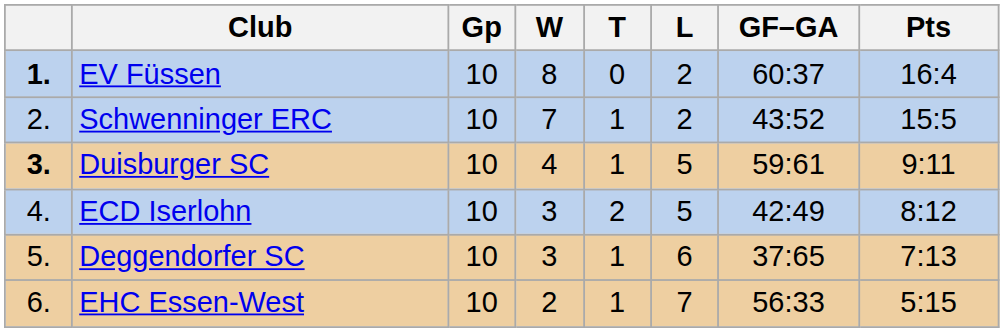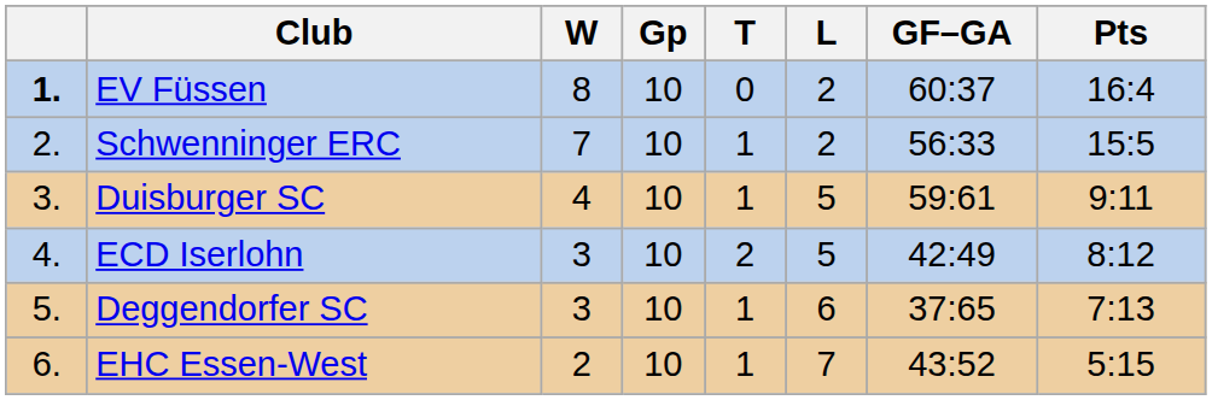 <table class="wikitable">
 <tr>
 <th width="30"></th>
 <th width="200">Club</th>
+<th width="30">W</th>
 <th width="30">Gp</th>
-<th width="30">W</th>
 <th width="30">T</th>
 <th width="30">L</th>
 <th width="70">GF–GA</th>
 <th width="70">Pts</th>
 </tr>
 <tr bgcolor="#BCD2EE" align="center">
 <td><strong>1.</strong></td>
 <td align="left"><a href='#'>EV Füssen</a></td>
+<td>8</td>
 <td>10</td>
-<td>8</td>
 <td>0</td>
 <td>2</td>
 <td>60:37</td>
 <td>16:4</td>
 </tr>
 <tr bgcolor=#BCD2EE align="center">
 <td>2.</td>
 <td align="left"><a href='#'>Schwenninger ERC</a></td>
+<td>7</td>
 <td>10</td>
-<td>7</td>
 <td>1</td>
 <td>2</td>
-<td>43:52</td>
+<td>56:33</td>
 <td>15:5</td>
 </tr>
 <tr bgcolor=#EECFA1 align="center">
-<td><strong>3.</strong></td>
+<td>3.</td>
 <td align="left"><a href='#'>Duisburger SC</a></td>
+<td>4</td>
 <td>10</td>
-<td>4</td>
 <td>1</td>
 <td>5</td>
 <td>59:61</td>
 <td>9:11</td>
 </tr>
 <tr bgcolor=#BCD2EE align="center">
 <td>4.</td>
 <td align="left"><a href='#'>ECD Iserlohn</a></td>
+<td>3</td>
 <td>10</td>
-<td>3</td>
 <td>2</td>
 <td>5</td>
 <td>42:49</td>
 <td>8:12</td>
 </tr>
 <tr bgcolor=#EECFA1 align="center">
 <td>5.</td>
 <td align="left"><a href='#'>Deggendorfer SC</a></td>
+<td>3</td>
 <td>10</td>
-<td>3</td>
 <td>1</td>
 <td>6</td>
 <td>37:65</td>
 <td>7:13</td>
 </tr>
 <tr bgcolor=#EECFA1 align="center">
 <td>6.</td>
 <td align="left"><a href='#'>EHC Essen-West</a></td>
+<td>2</td>
 <td>10</td>
-<td>2</td>
 <td>1</td>
 <td>7</td>
-<td>56:33</td>
+<td>43:52</td>
 <td>5:15</td>
 </tr>
 </table>
